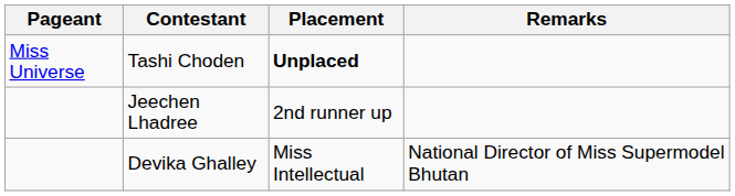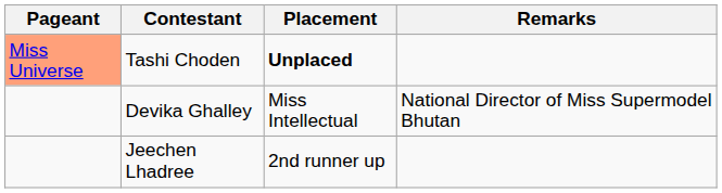 <table class="wikitable">
 <tr>
 <th>Pageant</th>
 <th>Contestant</th>
 <th>Placement</th>
 <th>Remarks</th>
 </tr>
 <tr>
-<td><a href='#'>Miss Universe</a></td>
+<td style="background: lightsalmon;"><a href='#'>Miss Universe</a></td>
 <td>Tashi Choden</td>
 <td><strong>Unplaced</strong></td>
-<td></td>
-</tr>
-<tr>
-<td></td>
-<td>Jeechen Lhadree</td>
-<td>2nd runner up</td>
 <td></td>
 </tr>
 <tr>
 <td></td>
 <td>Devika Ghalley</td>
 <td>Miss Intellectual</td>
 <td>National Director of Miss Supermodel Bhutan</td>
 </tr>
+<tr>
+<td></td>
+<td>Jeechen Lhadree</td>
+<td>2nd runner up</td>
+<td></td>
+</tr>
 </table>
